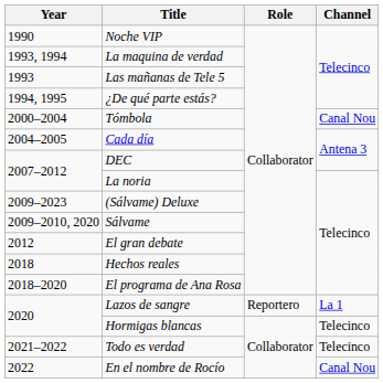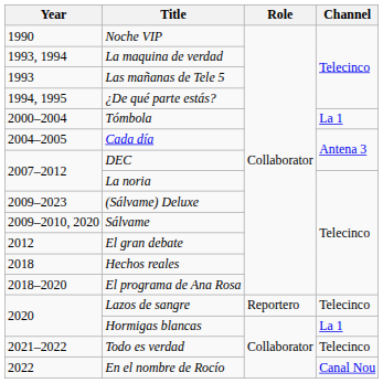 <table class="wikitable">
 <tr>
 <th>Year</th>
 <th>Title</th>
 <th>Role</th>
 <th>Channel</th>
 </tr>
 <tr>
 <td>1990</td>
 <td><em>Noche VIP</em></td>
 <td rowspan="13">Collaborator</td>
 <td rowspan="4"><a href='#'>Telecinco</a></td>
 </tr>
 <tr>
 <td>1993, 1994</td>
 <td><em>La maquina de verdad</em></td>
 </tr>
 <tr>
 <td>1993</td>
 <td><em>Las mañanas de Tele 5</em></td>
 </tr>
 <tr>
 <td>1994, 1995</td>
 <td><em>¿De qué parte estás?</em></td>
 </tr>
 <tr>
 <td>2000–2004</td>
 <td><em>Tómbola</em></td>
-<td><a href='#'>Canal Nou</a></td>
+<td><a href='#'>La 1</a></td>
 </tr>
 <tr>
 <td>2004–2005</td>
 <td><em><a href='#'>Cada día</a></em></td>
 <td rowspan="2"><a href='#'>Antena 3</a></td>
 </tr>
 <tr>
 <td rowspan="2">2007–2012</td>
 <td><em>DEC</em></td>
 </tr>
 <tr>
 <td><em>La noria</em></td>
 <td rowspan="6">Telecinco</td>
 </tr>
 <tr>
 <td>2009–2023</td>
 <td><em>(Sálvame) Deluxe</em></td>
 </tr>
 <tr>
 <td>2009–2010, 2020</td>
 <td><em>Sálvame</em></td>
 </tr>
 <tr>
 <td>2012</td>
 <td><em>El gran debate</em></td>
 </tr>
 <tr>
 <td>2018</td>
 <td><em>Hechos reales</em></td>
 </tr>
 <tr>
 <td>2018–2020</td>
 <td><em>El programa de Ana Rosa</em></td>
 </tr>
 <tr>
 <td rowspan="2">2020</td>
 <td><em>Lazos de sangre</em></td>
 <td>Reportero</td>
-<td><a href='#'>La 1</a></td>
+<td>Telecinco</td>
 </tr>
 <tr>
 <td><em>Hormigas blancas</em></td>
 <td rowspan="3">Collaborator</td>
-<td>Telecinco</td>
+<td><a href='#'>La 1</a></td>
 </tr>
 <tr>
 <td>2021–2022</td>
 <td><em>Todo es verdad</em></td>
 <td>Telecinco</td>
 </tr>
 <tr>
 <td>2022</td>
 <td><em>En el nombre de Rocío</em></td>
 <td><a href='#'>Canal Nou</a></td>
 </tr>
 </table>
